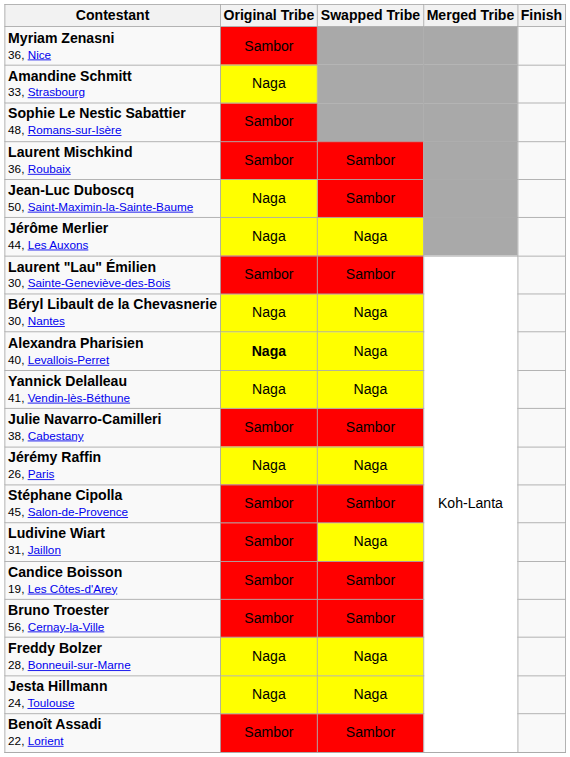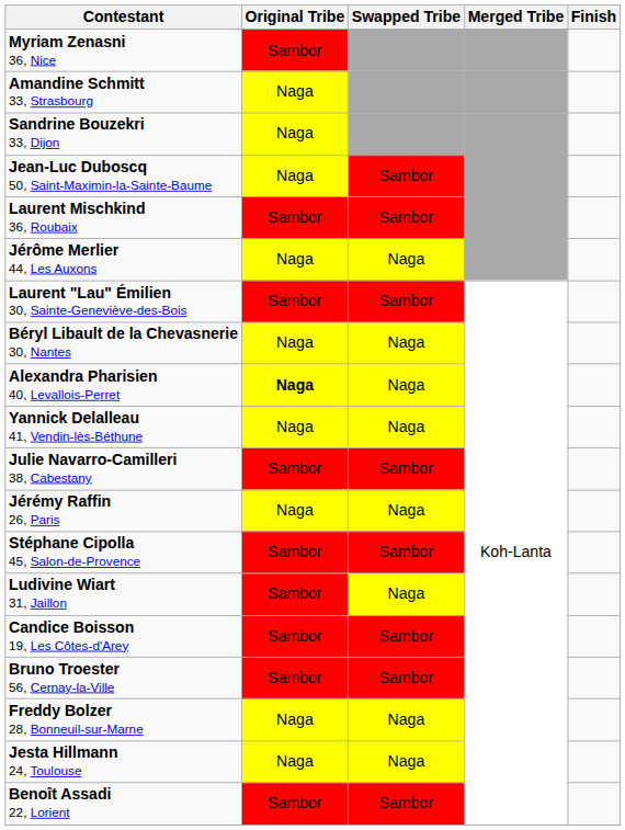 <table class="wikitable" style="margin:auto; text-align:center">
 <tr>
 <th>Contestant</th>
 <th>Original Tribe</th>
 <th>Swapped Tribe</th>
 <th>Merged Tribe</th>
 <th>Finish</th>
 </tr>
 <tr>
 <td align="left"><strong>Myriam Zenasni</strong><br><small>36, <a href='#'>Nice</a></small></td>
 <td bgcolor="red">Sambor</td>
 <td bgcolor="darkgrey"></td>
 <td bgcolor="darkgrey"></td>
 <td></td>
 </tr>
 <tr>
 <td align="left"><strong>Amandine Schmitt</strong><br><small>33, <a href='#'>Strasbourg</a></small></td>
 <td bgcolor="yellow">Naga</td>
 <td bgcolor="darkgrey"></td>
 <td bgcolor="darkgrey"></td>
 <td></td>
 </tr>
 <tr>
-<td align="left"><strong>Sophie Le Nestic Sabattier</strong><br><small>48, <a href='#'>Romans-sur-Isère</a></small></td>
+<td align="left"><strong>Sandrine Bouzekri</strong><br><small>33, <a href='#'>Dijon</a></small></td>
+<td bgcolor="yellow">Naga</td>
+<td bgcolor="darkgrey"></td>
+<td bgcolor="darkgrey"></td>
+<td></td>
+</tr>
+<tr>
+<td align="left"><strong>Jean-Luc Duboscq</strong><br><small>50, <a href='#'>Saint-Maximin-la-Sainte-Baume</a></small></td>
+<td bgcolor="yellow">Naga</td>
 <td bgcolor="red">Sambor</td>
-<td bgcolor="darkgrey"></td>
 <td bgcolor="darkgrey"></td>
 <td></td>
 </tr>
 <tr>
 <td align="left"><strong>Laurent Mischkind</strong><br><small>36, <a href='#'>Roubaix</a></small></td>
 <td bgcolor="red">Sambor</td>
-<td bgcolor="red">Sambor</td>
-<td bgcolor="darkgrey"></td>
-<td></td>
-</tr>
-<tr>
-<td align="left"><strong>Jean-Luc Duboscq</strong><br><small>50, <a href='#'>Saint-Maximin-la-Sainte-Baume</a></small></td>
-<td bgcolor="yellow">Naga</td>
 <td bgcolor="red">Sambor</td>
 <td bgcolor="darkgrey"></td>
 <td></td>
 </tr>
 <tr>
 <td align="left"><strong>Jérôme Merlier</strong><br><small>44, <a href='#'>Les Auxons</a></small></td>
 <td bgcolor="yellow">Naga</td>
 <td bgcolor="yellow">Naga</td>
 <td bgcolor="darkgrey"></td>
 <td></td>
 </tr>
 <tr>
 <td align="left"><strong>Laurent "Lau" Émilien</strong><br><small>30, <a href='#'>Sainte-Geneviève-des-Bois</a></small></td>
 <td bgcolor="red">Sambor</td>
 <td bgcolor="red">Sambor</td>
 <td bgcolor="white" rowspan="13">Koh-Lanta</td>
 <td></td>
 </tr>
 <tr>
 <td align="left"><strong>Béryl Libault de la Chevasnerie</strong><br><small>30, <a href='#'>Nantes</a></small></td>
 <td bgcolor="yellow">Naga</td>
 <td bgcolor="yellow">Naga</td>
 <td></td>
 </tr>
 <tr>
 <td align="left"><strong>Alexandra Pharisien</strong><br><small>40, <a href='#'>Levallois-Perret</a></small></td>
 <td bgcolor="yellow"><strong>Naga</strong></td>
 <td bgcolor="yellow">Naga</td>
 <td></td>
 </tr>
 <tr>
 <td align="left"><strong>Yannick Delalleau</strong><br><small>41, <a href='#'>Vendin-lès-Béthune</a></small></td>
 <td bgcolor="yellow">Naga</td>
 <td bgcolor="yellow">Naga</td>
 <td></td>
 </tr>
 <tr>
 <td align="left"><strong>Julie Navarro-Camilleri</strong><br><small>38, <a href='#'>Cabestany</a></small></td>
 <td bgcolor="red">Sambor</td>
 <td bgcolor="red">Sambor</td>
 <td></td>
 </tr>
 <tr>
 <td align="left"><strong>Jérémy Raffin</strong><br><small>26, <a href='#'>Paris</a></small></td>
 <td bgcolor="yellow">Naga</td>
 <td bgcolor="yellow">Naga</td>
 <td></td>
 </tr>
 <tr>
 <td align="left"><strong>Stéphane Cipolla</strong><br><small>45, <a href='#'>Salon-de-Provence</a></small></td>
 <td bgcolor="red">Sambor</td>
 <td bgcolor="red">Sambor</td>
 <td></td>
 </tr>
 <tr>
 <td align="left"><strong>Ludivine Wiart</strong><br><small>31, <a href='#'>Jaillon</a></small></td>
 <td bgcolor="red">Sambor</td>
 <td bgcolor="yellow">Naga</td>
 <td></td>
 </tr>
 <tr>
 <td align="left"><strong>Candice Boisson</strong><br><small>19, <a href='#'>Les Côtes-d'Arey</a></small></td>
 <td bgcolor="red">Sambor</td>
 <td bgcolor="red">Sambor</td>
 <td></td>
 </tr>
 <tr>
 <td align="left"><strong>Bruno Troester</strong><br><small>56, <a href='#'>Cernay-la-Ville</a></small></td>
 <td bgcolor="red">Sambor</td>
 <td bgcolor="red">Sambor</td>
 <td></td>
 </tr>
 <tr>
 <td align="left"><strong>Freddy Bolzer</strong><br><small>28, <a href='#'>Bonneuil-sur-Marne</a></small></td>
 <td bgcolor="yellow">Naga</td>
 <td bgcolor="yellow">Naga</td>
 <td></td>
 </tr>
 <tr>
 <td align="left"><strong>Jesta Hillmann</strong><br><small>24, <a href='#'>Toulouse</a></small></td>
 <td bgcolor="yellow">Naga</td>
 <td bgcolor="yellow">Naga</td>
 <td></td>
 </tr>
 <tr>
 <td align="left"><strong>Benoît Assadi</strong><br><small>22, <a href='#'>Lorient</a></small></td>
 <td bgcolor="red">Sambor</td>
 <td bgcolor="red">Sambor</td>
 <td></td>
 </tr>
 <tr>
 </tr>
 </table>
